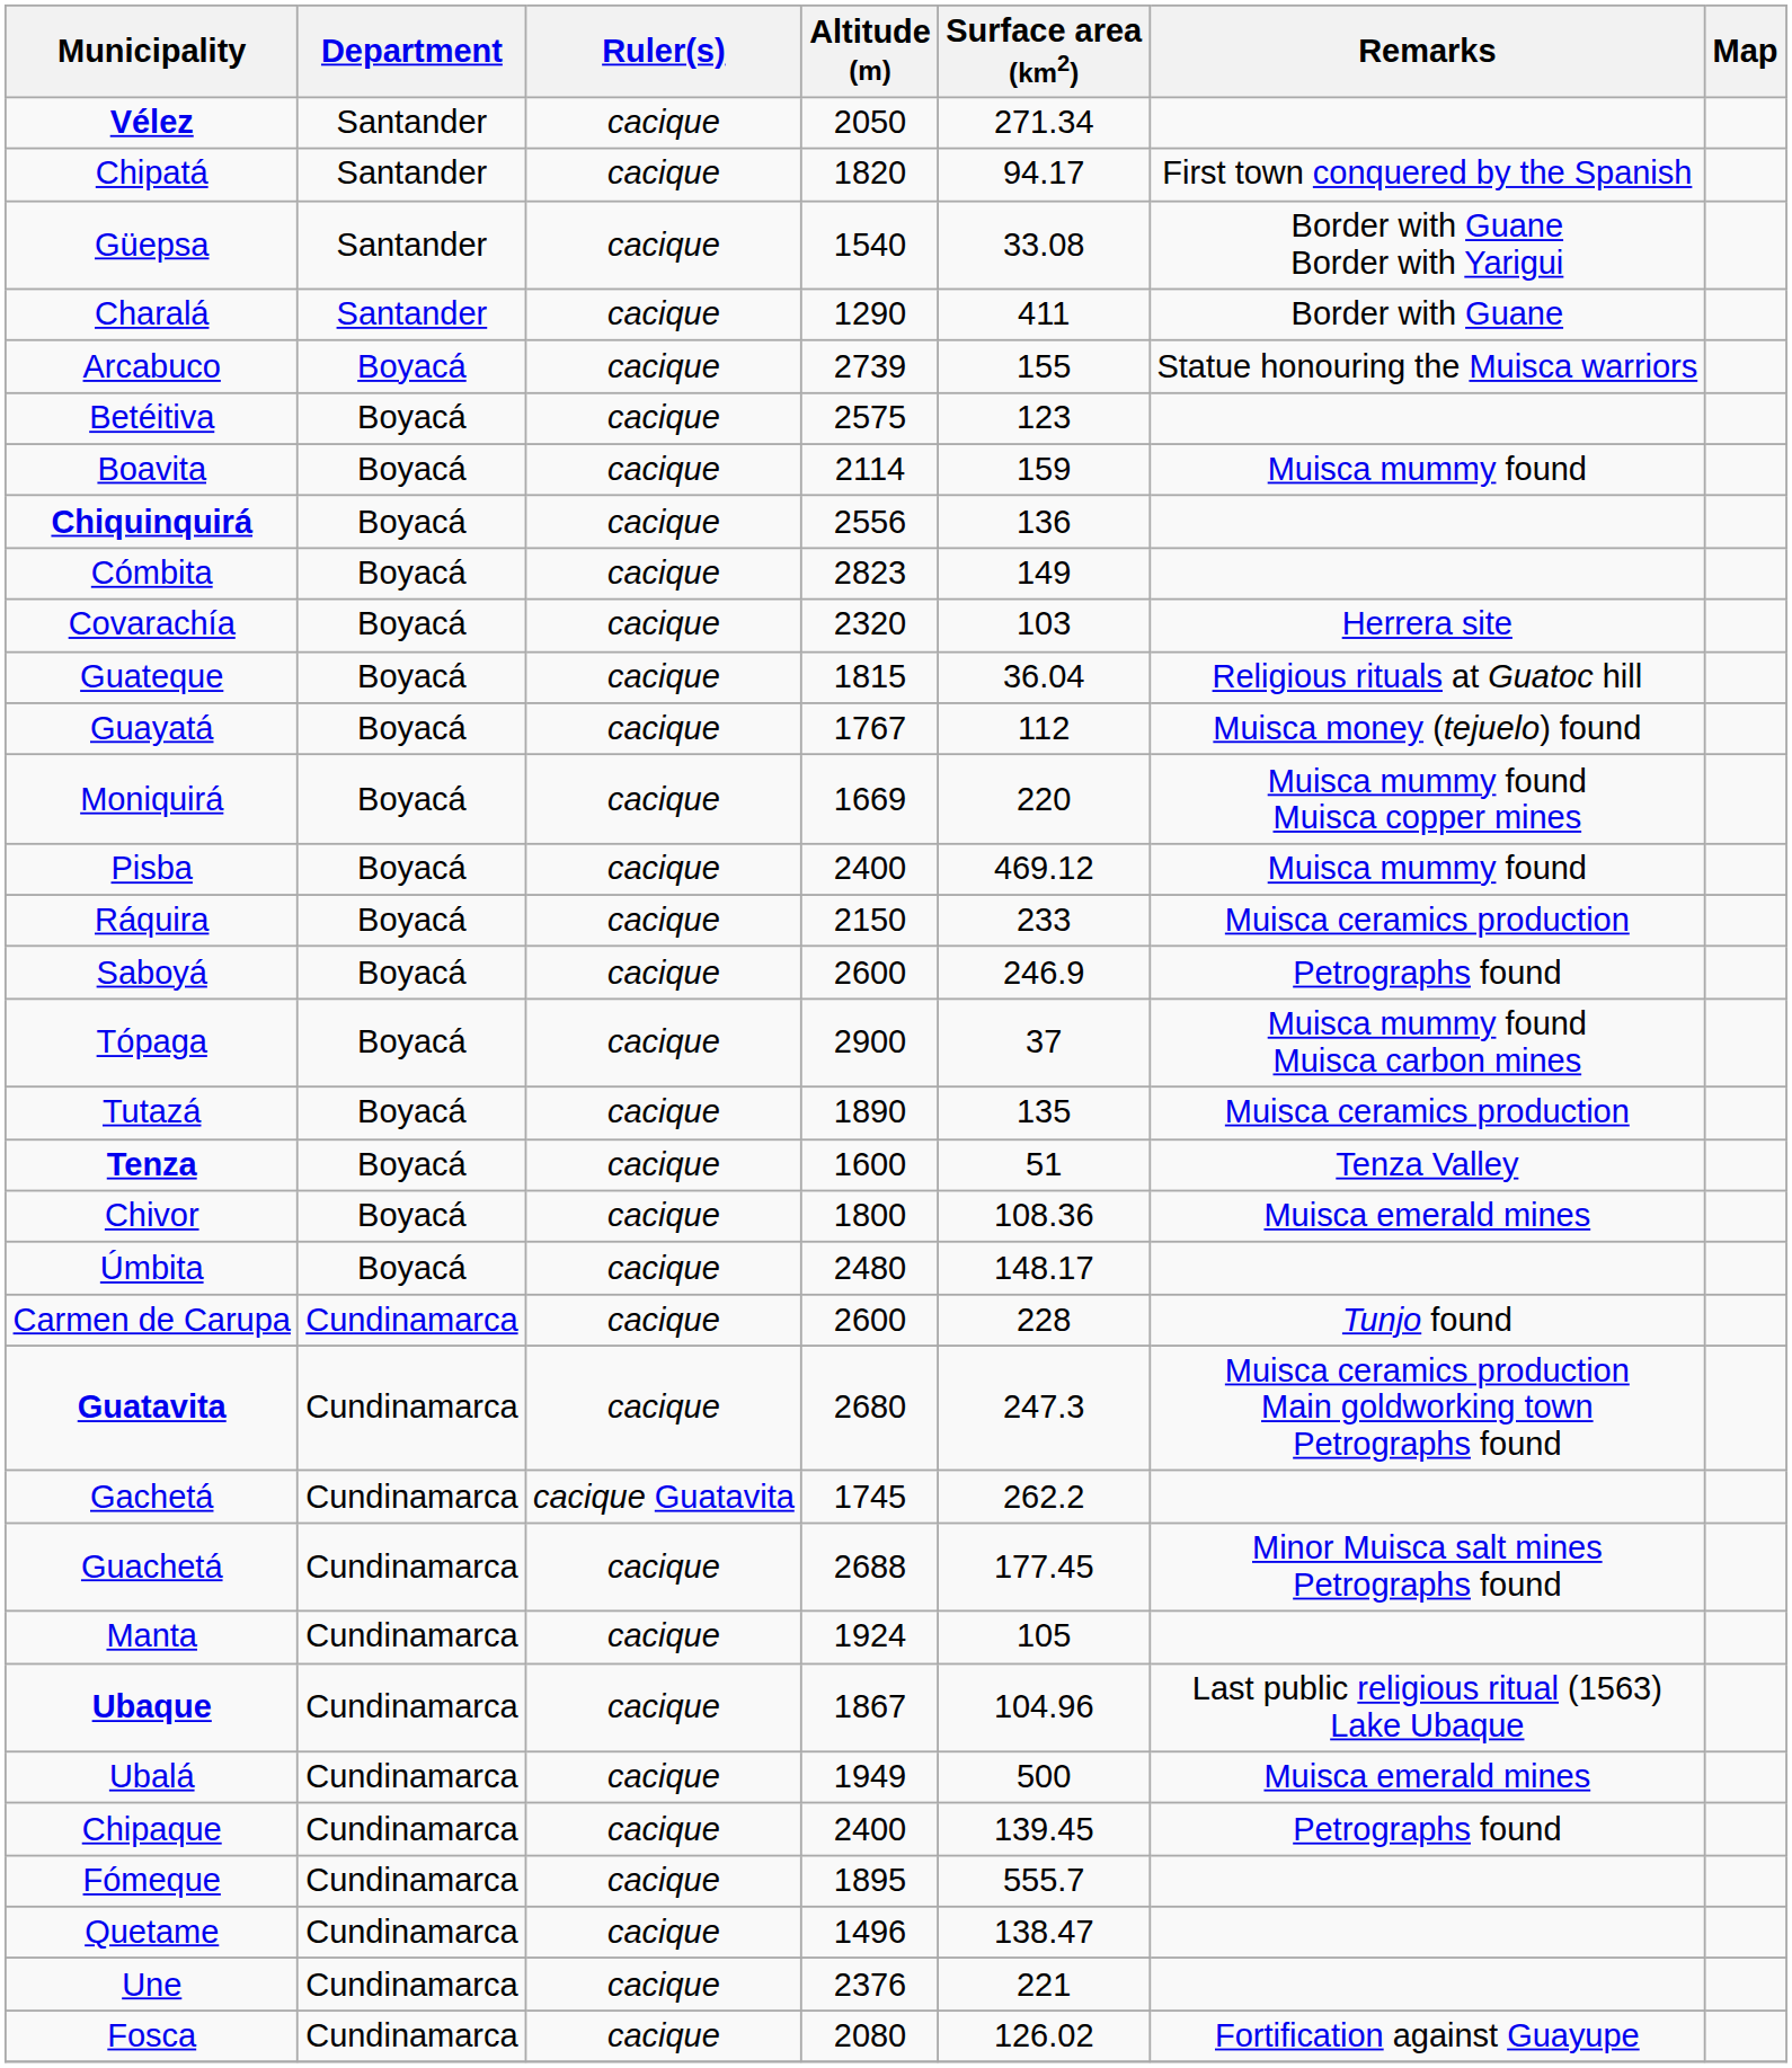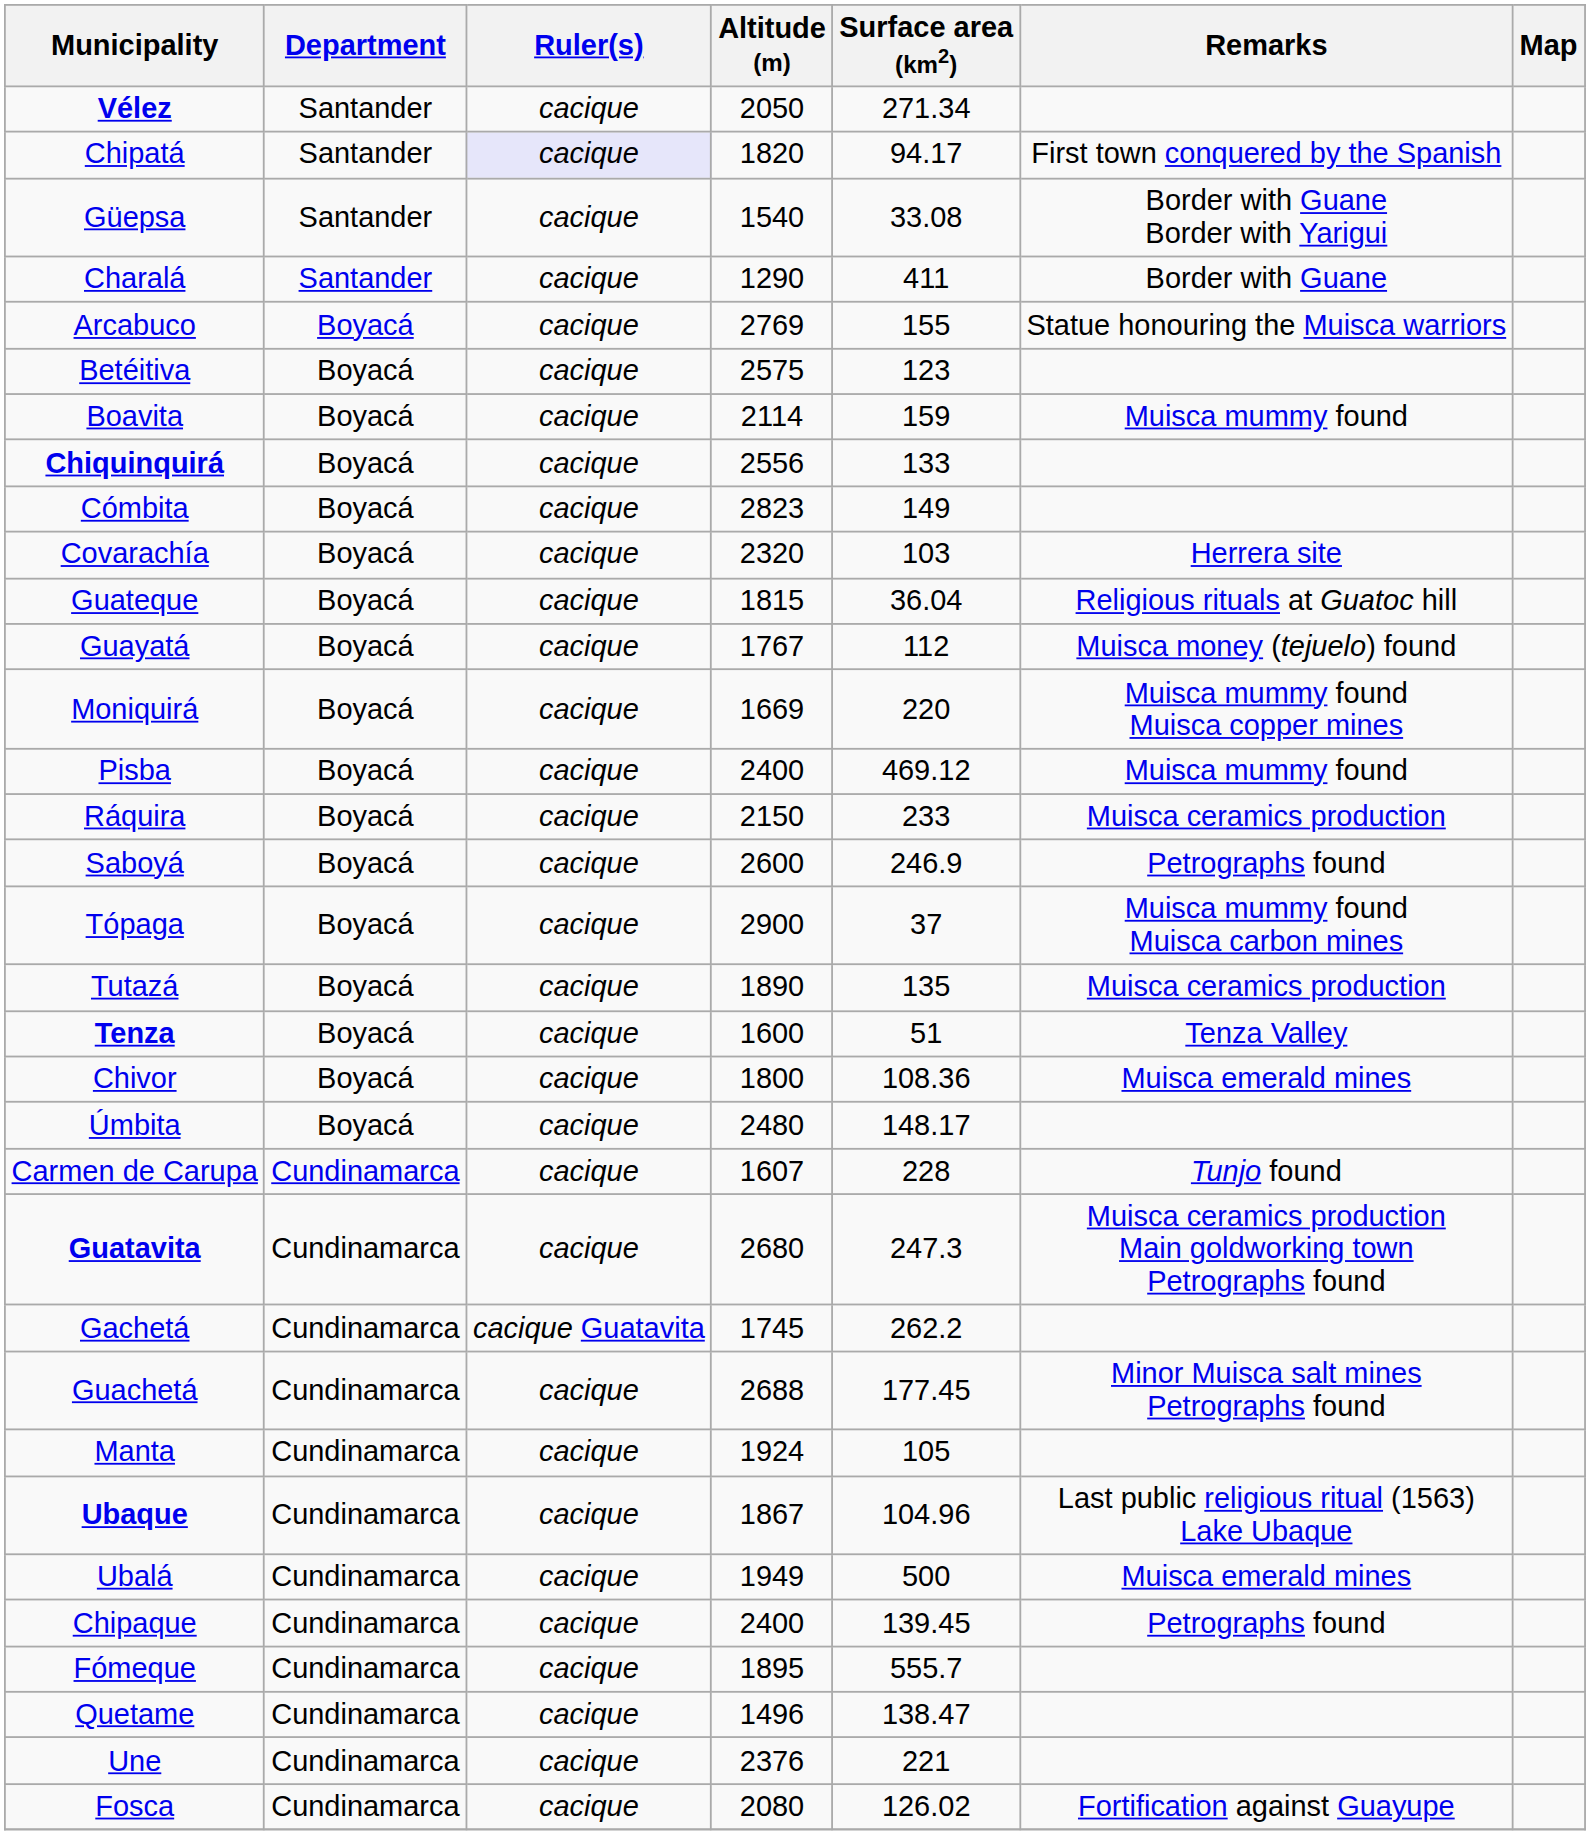 <table class="wikitable sortable mw-collapsible mw-collapsed">
 <tr>
 <th scope="col">Municipality<br></th>
 <th scope="col"><a href='#'>Department</a></th>
 <th scope="col"><a href='#'>Ruler(s)</a></th>
 <th scope="col">Altitude<br><small>(m)</small></th>
 <th scope="col">Surface area<br><small>(km<sup>2</sup>)</small></th>
 <th scope="col">Remarks</th>
 <th scope="col">Map</th>
 </tr>
 <tr>
 <td align=center><strong><a href='#'>Vélez</a></strong></td>
 <td align=center>Santander</td>
 <td align=center><em>cacique</em></td>
 <td align=center>2050</td>
 <td align=center>271.34</td>
 <td align=center></td>
 <td align=center></td>
 </tr>
 <tr>
 <td align=center><a href='#'>Chipatá</a></td>
 <td align=center>Santander</td>
-<td align=center><em>cacique</em></td>
+<td align=center style="background: lavender;"><em>cacique</em></td>
 <td align=center>1820</td>
 <td align=center>94.17</td>
 <td align=center>First town <a href='#'>conquered by the Spanish</a></td>
 <td align=center></td>
 </tr>
 <tr>
 <td align=center><a href='#'>Güepsa</a></td>
 <td align=center>Santander</td>
 <td align=center><em>cacique</em></td>
 <td align=center>1540</td>
 <td align=center>33.08</td>
 <td align=center>Border with <a href='#'>Guane</a><br>Border with <a href='#'>Yarigui</a></td>
 <td align=center></td>
 </tr>
 <tr>
 <td align=center><a href='#'>Charalá</a></td>
 <td align=center><a href='#'>Santander</a></td>
 <td align=center><em>cacique</em></td>
 <td align=center>1290</td>
 <td align=center>411</td>
 <td align=center>Border with <a href='#'>Guane</a></td>
 <td align=center></td>
 </tr>
 <tr>
 <td align=center><a href='#'>Arcabuco</a></td>
 <td align=center><a href='#'>Boyacá</a></td>
 <td align=center><em>cacique</em></td>
-<td align=center>2739</td>
+<td align=center>2769</td>
 <td align=center>155</td>
 <td align=center>Statue honouring the <a href='#'>Muisca warriors</a></td>
 <td align=center></td>
 </tr>
 <tr>
 <td align=center><a href='#'>Betéitiva</a></td>
 <td align=center>Boyacá</td>
 <td align=center><em>cacique</em></td>
 <td align=center>2575</td>
 <td align=center>123</td>
 <td align=center></td>
 <td align=center></td>
 </tr>
 <tr>
 <td align=center><a href='#'>Boavita</a></td>
 <td align=center>Boyacá</td>
 <td align=center><em>cacique</em></td>
 <td align=center>2114</td>
 <td align=center>159</td>
 <td align=center><a href='#'>Muisca mummy</a> found</td>
 <td align=center></td>
 </tr>
 <tr>
 <td align=center><strong><a href='#'>Chiquinquirá</a></strong></td>
 <td align=center>Boyacá</td>
 <td align=center><em>cacique</em></td>
 <td align=center>2556</td>
-<td align=center>136</td>
+<td align=center>133</td>
 <td align=center></td>
 <td align=center></td>
 </tr>
 <tr>
 <td align=center><a href='#'>Cómbita</a></td>
 <td align=center>Boyacá</td>
 <td align=center><em>cacique</em></td>
 <td align=center>2823</td>
 <td align=center>149</td>
 <td align=center></td>
 <td align=center></td>
 </tr>
 <tr>
 <td align=center><a href='#'>Covarachía</a></td>
 <td align=center>Boyacá</td>
 <td align=center><em>cacique</em></td>
 <td align=center>2320</td>
 <td align=center>103</td>
 <td align=center><a href='#'>Herrera site</a></td>
 <td align=center></td>
 </tr>
 <tr>
 <td align=center><a href='#'>Guateque</a></td>
 <td align=center>Boyacá</td>
 <td align=center><em>cacique</em></td>
 <td align=center>1815</td>
 <td align=center>36.04</td>
 <td align=center><a href='#'>Religious rituals</a> at <em>Guatoc</em> hill</td>
 <td align=center></td>
 </tr>
 <tr>
 <td align=center><a href='#'>Guayatá</a></td>
 <td align=center>Boyacá</td>
 <td align=center><em>cacique</em></td>
 <td align=center>1767</td>
 <td align=center>112</td>
 <td align=center><a href='#'>Muisca money</a> (<em>tejuelo</em>) found</td>
 <td align=center></td>
 </tr>
 <tr>
 <td align=center><a href='#'>Moniquirá</a></td>
 <td align=center>Boyacá</td>
 <td align=center><em>cacique</em></td>
 <td align=center>1669</td>
 <td align=center>220</td>
 <td align=center><a href='#'>Muisca mummy</a> found<br><a href='#'>Muisca copper mines</a></td>
 <td align=center></td>
 </tr>
 <tr>
 <td align=center><a href='#'>Pisba</a></td>
 <td align=center>Boyacá</td>
 <td align=center><em>cacique</em></td>
 <td align=center>2400</td>
 <td align=center>469.12</td>
 <td align=center><a href='#'>Muisca mummy</a> found</td>
 <td align=center></td>
 </tr>
 <tr>
 <td align=center><a href='#'>Ráquira</a></td>
 <td align=center>Boyacá</td>
 <td align=center><em>cacique</em></td>
 <td align=center>2150</td>
 <td align=center>233</td>
 <td align=center><a href='#'>Muisca ceramics production</a></td>
 <td align=center></td>
 </tr>
 <tr>
 <td align=center><a href='#'>Saboyá</a></td>
 <td align=center>Boyacá</td>
 <td align=center><em>cacique</em></td>
 <td align=center>2600</td>
 <td align=center>246.9</td>
 <td align=center><a href='#'>Petrographs</a> found</td>
 <td align=center></td>
 </tr>
 <tr>
 <td align=center><a href='#'>Tópaga</a></td>
 <td align=center>Boyacá</td>
 <td align=center><em>cacique</em></td>
 <td align=center>2900</td>
 <td align=center>37</td>
 <td align=center><a href='#'>Muisca mummy</a> found<br><a href='#'>Muisca carbon mines</a></td>
 <td align=center></td>
 </tr>
 <tr>
 <td align=center><a href='#'>Tutazá</a></td>
 <td align=center>Boyacá</td>
 <td align=center><em>cacique</em></td>
 <td align=center>1890</td>
 <td align=center>135</td>
 <td align=center><a href='#'>Muisca ceramics production</a></td>
 <td align=center></td>
 </tr>
 <tr>
 <td align=center><strong><a href='#'>Tenza</a></strong></td>
 <td align=center>Boyacá</td>
 <td align=center><em>cacique</em></td>
 <td align=center>1600</td>
 <td align=center>51</td>
 <td align=center><a href='#'>Tenza Valley</a></td>
 <td align=center></td>
 </tr>
 <tr>
 <td align=center><a href='#'>Chivor</a></td>
 <td align=center>Boyacá</td>
 <td align=center><em>cacique</em></td>
 <td align=center>1800</td>
 <td align=center>108.36</td>
 <td align=center><a href='#'>Muisca emerald mines</a></td>
 <td align=center></td>
 </tr>
 <tr>
 <td align=center><a href='#'>Úmbita</a></td>
 <td align=center>Boyacá</td>
 <td align=center><em>cacique</em></td>
 <td align=center>2480</td>
 <td align=center>148.17</td>
 <td align=center></td>
 <td align=center></td>
 </tr>
 <tr>
 <td align=center><a href='#'>Carmen de Carupa</a></td>
 <td align=center><a href='#'>Cundinamarca</a></td>
 <td align=center><em>cacique</em></td>
-<td align=center>2600</td>
+<td align=center>1607</td>
 <td align=center>228</td>
 <td align=center><em><a href='#'>Tunjo</a></em> found</td>
 <td align=center></td>
 </tr>
 <tr>
 <td align=center><strong><a href='#'>Guatavita</a></strong></td>
 <td align=center>Cundinamarca</td>
 <td align=center><em>cacique</em></td>
 <td align=center>2680</td>
 <td align=center>247.3</td>
 <td align=center><a href='#'>Muisca ceramics production</a><br><a href='#'>Main goldworking town</a><br><a href='#'>Petrographs</a> found</td>
 <td align=center></td>
 </tr>
 <tr>
 <td align=center><a href='#'>Gachetá</a></td>
 <td align=center>Cundinamarca</td>
 <td align=center><em>cacique</em> <a href='#'>Guatavita</a></td>
 <td align=center>1745</td>
 <td align=center>262.2</td>
 <td align=center></td>
 <td align=center></td>
 </tr>
 <tr>
 <td align=center><a href='#'>Guachetá</a></td>
 <td align=center>Cundinamarca</td>
 <td align=center><em>cacique</em></td>
 <td align=center>2688</td>
 <td align=center>177.45</td>
 <td align=center><a href='#'>Minor Muisca salt mines</a><br><a href='#'>Petrographs</a> found</td>
 <td align=center></td>
 </tr>
 <tr>
 <td align=center><a href='#'>Manta</a></td>
 <td align=center>Cundinamarca</td>
 <td align=center><em>cacique</em></td>
 <td align=center>1924</td>
 <td align=center>105</td>
 <td align=center></td>
 <td align=center></td>
 </tr>
 <tr>
 <td align=center><strong><a href='#'>Ubaque</a></strong></td>
 <td align=center>Cundinamarca</td>
 <td align=center><em>cacique</em></td>
 <td align=center>1867</td>
 <td align=center>104.96</td>
 <td align=center>Last public <a href='#'>religious ritual</a> (1563) <br><a href='#'>Lake Ubaque</a></td>
 <td align=center></td>
 </tr>
 <tr>
 <td align=center><a href='#'>Ubalá</a></td>
 <td align=center>Cundinamarca</td>
 <td align=center><em>cacique</em></td>
 <td align=center>1949</td>
 <td align=center>500</td>
 <td align=center><a href='#'>Muisca emerald mines</a></td>
 <td align=center></td>
 </tr>
 <tr>
 <td align=center><a href='#'>Chipaque</a></td>
 <td align=center>Cundinamarca</td>
 <td align=center><em>cacique</em></td>
 <td align=center>2400</td>
 <td align=center>139.45</td>
 <td align=center><a href='#'>Petrographs</a> found</td>
 <td align=center></td>
 </tr>
 <tr>
 <td align=center><a href='#'>Fómeque</a></td>
 <td align=center>Cundinamarca</td>
 <td align=center><em>cacique</em></td>
 <td align=center>1895</td>
 <td align=center>555.7</td>
 <td align=center></td>
 <td align=center></td>
 </tr>
 <tr>
 <td align=center><a href='#'>Quetame</a></td>
 <td align=center>Cundinamarca</td>
 <td align=center><em>cacique</em></td>
 <td align=center>1496</td>
 <td align=center>138.47</td>
 <td align=center></td>
 <td align=center></td>
 </tr>
 <tr>
 <td align=center><a href='#'>Une</a></td>
 <td align=center>Cundinamarca</td>
 <td align=center><em>cacique</em></td>
 <td align=center>2376</td>
 <td align=center>221</td>
 <td align=center></td>
 <td align=center></td>
 </tr>
 <tr>
 <td align=center><a href='#'>Fosca</a></td>
 <td align=center>Cundinamarca</td>
 <td align=center><em>cacique</em></td>
 <td align=center>2080</td>
 <td align=center>126.02</td>
 <td align=center><a href='#'>Fortification</a> against <a href='#'>Guayupe</a></td>
 <td align=center></td>
 </tr>
 <tr>
 </tr>
 </table>
